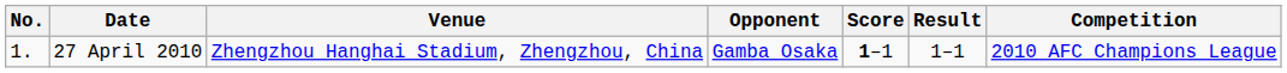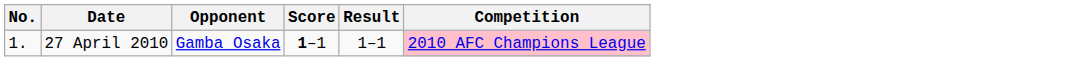 <table class="wikitable">
 <tr>
 <th>No.</th>
 <th>Date</th>
-<th>Venue</th>
 <th>Opponent</th>
 <th>Score</th>
 <th>Result</th>
 <th>Competition</th>
 </tr>
 <tr>
 <td>1.</td>
 <td>27 April 2010</td>
-<td><a href='#'>Zhengzhou Hanghai Stadium</a>, <a href='#'>Zhengzhou</a>, <a href='#'>China</a></td>
 <td> <a href='#'>Gamba Osaka</a></td>
 <td align=center><strong>1</strong>–1</td>
 <td align=center>1–1</td>
-<td><a href='#'>2010 AFC Champions League</a></td>
+<td style="background: pink;"><a href='#'>2010 AFC Champions League</a></td>
 </tr>
 </table>
